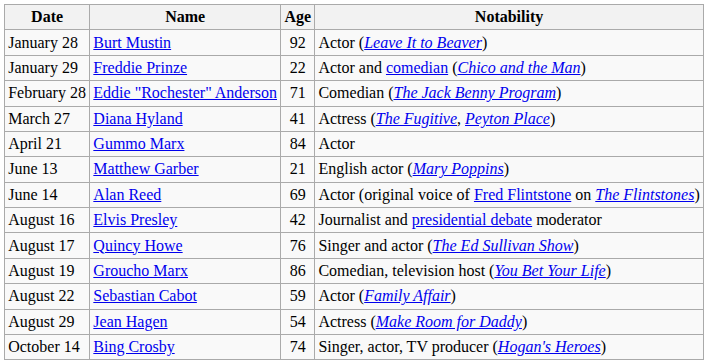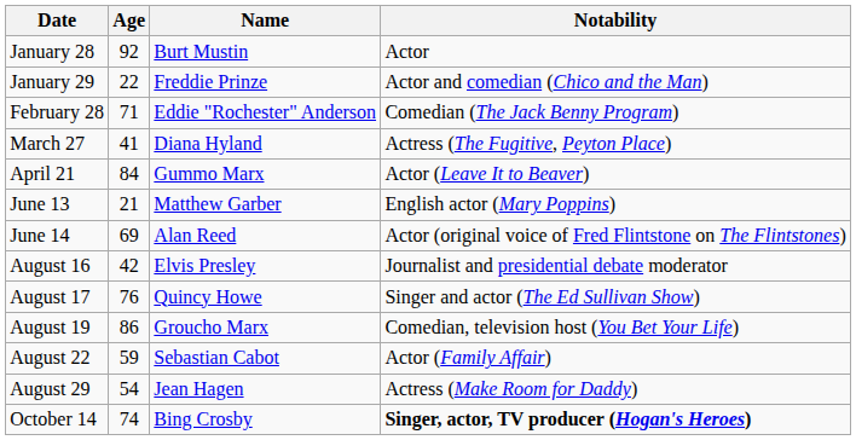 <table class="wikitable sortable">
 <tr>
 <th>Date</th>
+<th>Age</th>
 <th>Name</th>
-<th>Age</th>
 <th class="unsortable">Notability</th>
 </tr>
 <tr>
 <td>January 28</td>
+<td align="center">92</td>
 <td><a href='#'>Burt Mustin</a></td>
-<td align="center">92</td>
-<td>Actor (<em><a href='#'>Leave It to Beaver</a></em>)</td>
+<td>Actor</td>
 </tr>
 <tr>
 <td>January 29</td>
+<td align="center">22</td>
 <td><a href='#'>Freddie Prinze</a></td>
-<td align="center">22</td>
 <td>Actor and <a href='#'>comedian</a> (<em><a href='#'>Chico and the Man</a></em>)</td>
 </tr>
 <tr>
 <td>February 28</td>
+<td align="center">71</td>
 <td><a href='#'>Eddie "Rochester" Anderson</a></td>
-<td align="center">71</td>
 <td>Comedian (<em><a href='#'>The Jack Benny Program</a></em>)</td>
 </tr>
 <tr>
 <td>March 27</td>
+<td align="center">41</td>
 <td><a href='#'>Diana Hyland</a></td>
-<td align="center">41</td>
 <td>Actress (<em><a href='#'>The Fugitive</a></em>, <em><a href='#'>Peyton Place</a></em>)</td>
 </tr>
 <tr>
 <td>April 21</td>
+<td align="center">84</td>
 <td><a href='#'>Gummo Marx</a></td>
-<td align="center">84</td>
-<td>Actor</td>
+<td>Actor (<em><a href='#'>Leave It to Beaver</a></em>)</td>
 </tr>
 <tr>
 <td>June 13</td>
+<td align="center">21</td>
 <td><a href='#'>Matthew Garber</a></td>
-<td align="center">21</td>
 <td>English actor (<em><a href='#'>Mary Poppins</a></em>)</td>
 </tr>
 <tr>
 <td>June 14</td>
+<td align="center">69</td>
 <td><a href='#'>Alan Reed</a></td>
-<td align="center">69</td>
 <td>Actor (original voice of <a href='#'>Fred Flintstone</a> on <em><a href='#'>The Flintstones</a></em>)</td>
 </tr>
 <tr>
 <td>August 16</td>
+<td align="center">42</td>
 <td><a href='#'>Elvis Presley</a></td>
-<td align="center">42</td>
 <td>Journalist and <a href='#'>presidential debate</a> moderator</td>
 </tr>
 <tr>
 <td>August 17</td>
+<td align="center">76</td>
 <td><a href='#'>Quincy Howe</a></td>
-<td align="center">76</td>
 <td>Singer and actor (<em><a href='#'>The Ed Sullivan Show</a></em>)</td>
 </tr>
 <tr>
 <td>August 19</td>
+<td align="center">86</td>
 <td><a href='#'>Groucho Marx</a></td>
-<td align="center">86</td>
 <td>Comedian, television host (<em><a href='#'>You Bet Your Life</a></em>)</td>
 </tr>
 <tr>
 <td>August 22</td>
+<td align="center">59</td>
 <td><a href='#'>Sebastian Cabot</a></td>
-<td align="center">59</td>
 <td>Actor (<em><a href='#'>Family Affair</a></em>)</td>
 </tr>
 <tr>
 <td>August 29</td>
+<td align="center">54</td>
 <td><a href='#'>Jean Hagen</a></td>
-<td align="center">54</td>
 <td>Actress (<em><a href='#'>Make Room for Daddy</a></em>)</td>
 </tr>
 <tr>
 <td>October 14</td>
+<td align="center">74</td>
 <td><a href='#'>Bing Crosby</a></td>
-<td align="center">74</td>
-<td>Singer, actor, TV producer (<em><a href='#'>Hogan's Heroes</a></em>)</td>
+<td><strong>Singer, actor, TV producer (<em><a href='#'>Hogan's Heroes</a></em>)</strong></td>
 </tr>
 </table>
